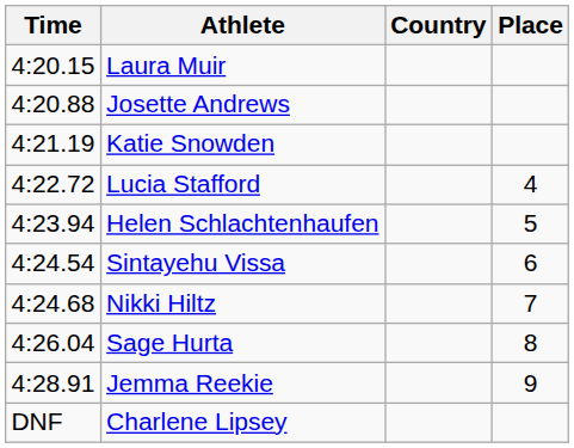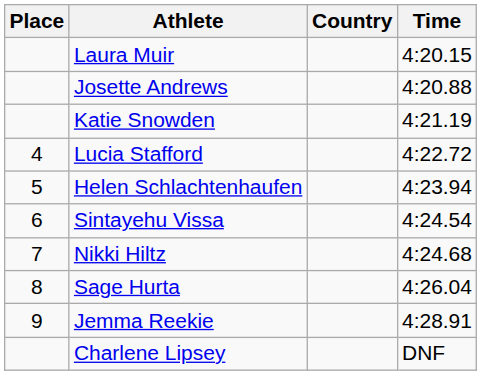 <table class="wikitable">
 <tr>
-<th>Time</th>
+<th>Place</th>
 <th>Athlete</th>
 <th>Country</th>
-<th>Place</th>
+<th>Time</th>
 </tr>
 <tr>
-<td>4:20.15</td>
+<td align=center></td>
 <td><a href='#'>Laura Muir</a></td>
 <td></td>
-<td align=center></td>
+<td>4:20.15</td>
 </tr>
 <tr>
-<td>4:20.88</td>
+<td align=center></td>
 <td><a href='#'>Josette Andrews</a></td>
 <td></td>
-<td align=center></td>
+<td>4:20.88</td>
 </tr>
 <tr>
-<td>4:21.19</td>
+<td align=center></td>
 <td><a href='#'>Katie Snowden</a></td>
 <td></td>
-<td align=center></td>
+<td>4:21.19</td>
 </tr>
 <tr>
-<td>4:22.72</td>
+<td align=center>4</td>
 <td><a href='#'>Lucia Stafford</a></td>
 <td></td>
-<td align=center>4</td>
+<td>4:22.72</td>
 </tr>
 <tr>
-<td>4:23.94</td>
+<td align=center>5</td>
 <td><a href='#'>Helen Schlachtenhaufen</a></td>
 <td></td>
-<td align=center>5</td>
+<td>4:23.94</td>
 </tr>
 <tr>
-<td>4:24.54</td>
+<td align=center>6</td>
 <td><a href='#'>Sintayehu Vissa</a></td>
 <td></td>
-<td align=center>6</td>
+<td>4:24.54</td>
 </tr>
 <tr>
-<td>4:24.68</td>
+<td align=center>7</td>
 <td><a href='#'>Nikki Hiltz</a></td>
 <td></td>
-<td align=center>7</td>
+<td>4:24.68</td>
 </tr>
 <tr>
-<td>4:26.04</td>
+<td align=center>8</td>
 <td><a href='#'>Sage Hurta</a></td>
 <td></td>
-<td align=center>8</td>
+<td>4:26.04</td>
 </tr>
 <tr>
-<td>4:28.91</td>
+<td align=center>9</td>
 <td><a href='#'>Jemma Reekie</a></td>
 <td></td>
-<td align=center>9</td>
+<td>4:28.91</td>
 </tr>
 <tr>
-<td>DNF</td>
+<td align=center></td>
 <td><a href='#'>Charlene Lipsey</a></td>
 <td></td>
-<td align=center></td>
+<td>DNF</td>
 </tr>
 </table>
